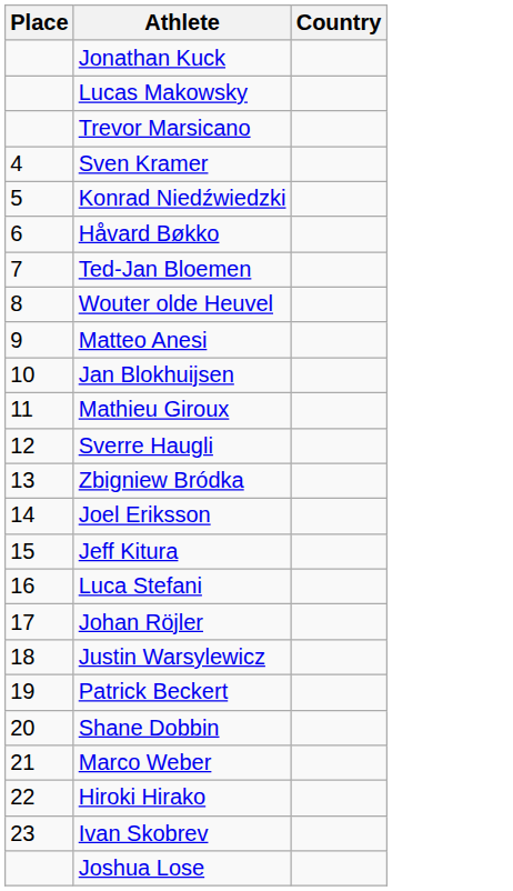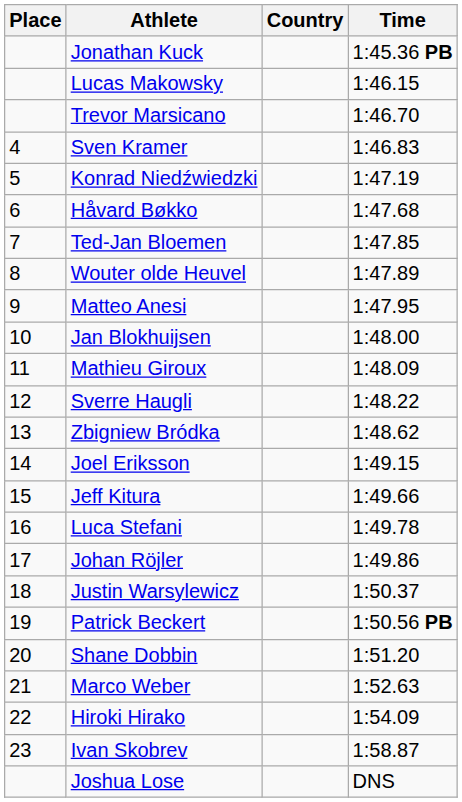 <table class="wikitable" border="1">
 <tr>
 <th>Place</th>
 <th>Athlete</th>
 <th>Country</th>
+<th>Time</th>
 </tr>
 <tr>
 <td></td>
 <td><a href='#'>Jonathan Kuck</a></td>
 <td></td>
+<td>1:45.36 <strong>PB</strong></td>
 </tr>
 <tr>
 <td></td>
 <td><a href='#'>Lucas Makowsky</a></td>
 <td></td>
+<td>1:46.15</td>
 </tr>
 <tr>
 <td></td>
 <td><a href='#'>Trevor Marsicano</a></td>
 <td></td>
+<td>1:46.70</td>
 </tr>
 <tr>
 <td>4</td>
 <td><a href='#'>Sven Kramer</a></td>
 <td></td>
+<td>1:46.83</td>
 </tr>
 <tr>
 <td>5</td>
 <td><a href='#'>Konrad Niedźwiedzki</a></td>
 <td></td>
+<td>1:47.19</td>
 </tr>
 <tr>
 <td>6</td>
 <td><a href='#'>Håvard Bøkko</a></td>
 <td></td>
+<td>1:47.68</td>
 </tr>
 <tr>
 <td>7</td>
 <td><a href='#'>Ted-Jan Bloemen</a></td>
 <td></td>
+<td>1:47.85</td>
 </tr>
 <tr>
 <td>8</td>
 <td><a href='#'>Wouter olde Heuvel</a></td>
 <td></td>
+<td>1:47.89</td>
 </tr>
 <tr>
 <td>9</td>
 <td><a href='#'>Matteo Anesi</a></td>
 <td></td>
+<td>1:47.95</td>
 </tr>
 <tr>
 <td>10</td>
 <td><a href='#'>Jan Blokhuijsen</a></td>
 <td></td>
+<td>1:48.00</td>
 </tr>
 <tr>
 <td>11</td>
 <td><a href='#'>Mathieu Giroux</a></td>
 <td></td>
+<td>1:48.09</td>
 </tr>
 <tr>
 <td>12</td>
 <td><a href='#'>Sverre Haugli</a></td>
 <td></td>
+<td>1:48.22</td>
 </tr>
 <tr>
 <td>13</td>
 <td><a href='#'>Zbigniew Bródka</a></td>
 <td></td>
+<td>1:48.62</td>
 </tr>
 <tr>
 <td>14</td>
 <td><a href='#'>Joel Eriksson</a></td>
 <td></td>
+<td>1:49.15</td>
 </tr>
 <tr>
 <td>15</td>
 <td><a href='#'>Jeff Kitura</a></td>
 <td></td>
+<td>1:49.66</td>
 </tr>
 <tr>
 <td>16</td>
 <td><a href='#'>Luca Stefani</a></td>
 <td></td>
+<td>1:49.78</td>
 </tr>
 <tr>
 <td>17</td>
 <td><a href='#'>Johan Röjler</a></td>
 <td></td>
+<td>1:49.86</td>
 </tr>
 <tr>
 <td>18</td>
 <td><a href='#'>Justin Warsylewicz</a></td>
 <td></td>
+<td>1:50.37</td>
 </tr>
 <tr>
 <td>19</td>
 <td><a href='#'>Patrick Beckert</a></td>
 <td></td>
+<td>1:50.56 <strong>PB</strong></td>
 </tr>
 <tr>
 <td>20</td>
 <td><a href='#'>Shane Dobbin</a></td>
 <td></td>
+<td>1:51.20</td>
 </tr>
 <tr>
 <td>21</td>
 <td><a href='#'>Marco Weber</a></td>
 <td></td>
+<td>1:52.63</td>
 </tr>
 <tr>
 <td>22</td>
 <td><a href='#'>Hiroki Hirako</a></td>
 <td></td>
+<td>1:54.09</td>
 </tr>
 <tr>
 <td>23</td>
 <td><a href='#'>Ivan Skobrev</a></td>
 <td></td>
+<td>1:58.87</td>
 </tr>
 <tr>
 <td></td>
 <td><a href='#'>Joshua Lose</a></td>
 <td></td>
+<td>DNS</td>
 </tr>
 </table>
